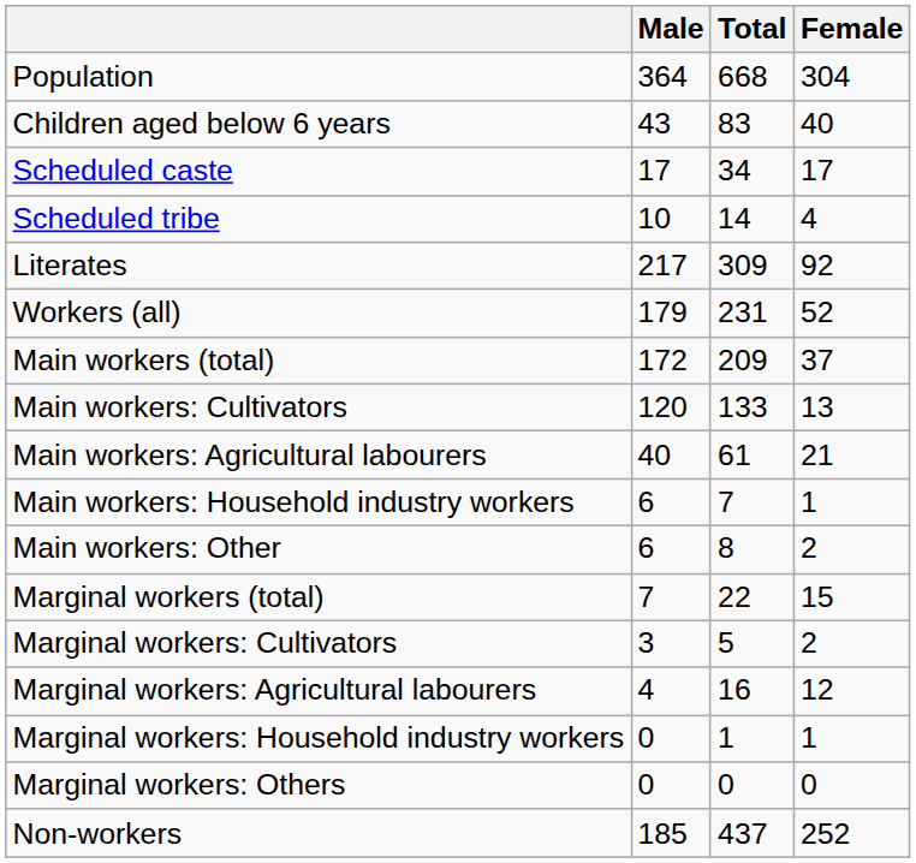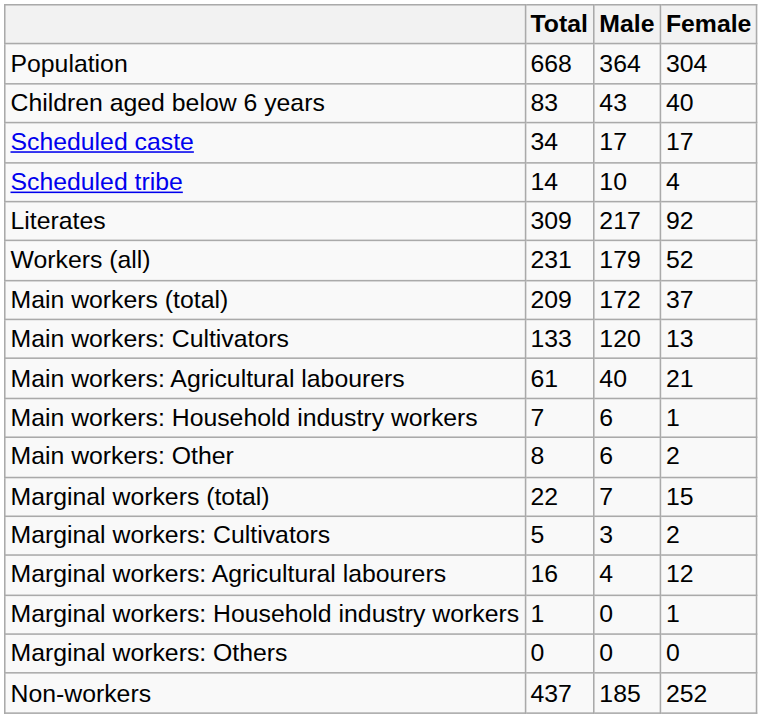 <table class="wikitable sortable">
 <tr>
 <th></th>
+<th>Total</th>
 <th>Male</th>
-<th>Total</th>
 <th>Female</th>
 </tr>
 <tr>
 <td>Population</td>
+<td>668</td>
 <td>364</td>
-<td>668</td>
 <td>304</td>
 </tr>
 <tr>
 <td>Children aged below 6 years</td>
+<td>83</td>
 <td>43</td>
-<td>83</td>
 <td>40</td>
 </tr>
 <tr>
 <td><a href='#'>Scheduled caste</a></td>
+<td>34</td>
 <td>17</td>
-<td>34</td>
 <td>17</td>
 </tr>
 <tr>
 <td><a href='#'>Scheduled tribe</a></td>
+<td>14</td>
 <td>10</td>
-<td>14</td>
 <td>4</td>
 </tr>
 <tr>
 <td>Literates</td>
+<td>309</td>
 <td>217</td>
-<td>309</td>
 <td>92</td>
 </tr>
 <tr>
 <td>Workers (all)</td>
+<td>231</td>
 <td>179</td>
-<td>231</td>
 <td>52</td>
 </tr>
 <tr>
 <td>Main workers (total)</td>
+<td>209</td>
 <td>172</td>
-<td>209</td>
 <td>37</td>
 </tr>
 <tr>
 <td>Main workers: Cultivators</td>
+<td>133</td>
 <td>120</td>
-<td>133</td>
 <td>13</td>
 </tr>
 <tr>
 <td>Main workers: Agricultural labourers</td>
+<td>61</td>
 <td>40</td>
-<td>61</td>
 <td>21</td>
 </tr>
 <tr>
 <td>Main workers: Household industry workers</td>
+<td>7</td>
 <td>6</td>
-<td>7</td>
 <td>1</td>
 </tr>
 <tr>
 <td>Main workers: Other</td>
+<td>8</td>
 <td>6</td>
-<td>8</td>
 <td>2</td>
 </tr>
 <tr>
 <td>Marginal workers (total)</td>
+<td>22</td>
 <td>7</td>
-<td>22</td>
 <td>15</td>
 </tr>
 <tr>
 <td>Marginal workers: Cultivators</td>
+<td>5</td>
 <td>3</td>
-<td>5</td>
 <td>2</td>
 </tr>
 <tr>
 <td>Marginal workers: Agricultural labourers</td>
+<td>16</td>
 <td>4</td>
-<td>16</td>
 <td>12</td>
 </tr>
 <tr>
 <td>Marginal workers: Household industry workers</td>
+<td>1</td>
 <td>0</td>
-<td>1</td>
 <td>1</td>
 </tr>
 <tr>
 <td>Marginal workers: Others</td>
 <td>0</td>
 <td>0</td>
 <td>0</td>
 </tr>
 <tr>
 <td>Non-workers</td>
+<td>437</td>
 <td>185</td>
-<td>437</td>
 <td>252</td>
 </tr>
 </table>
